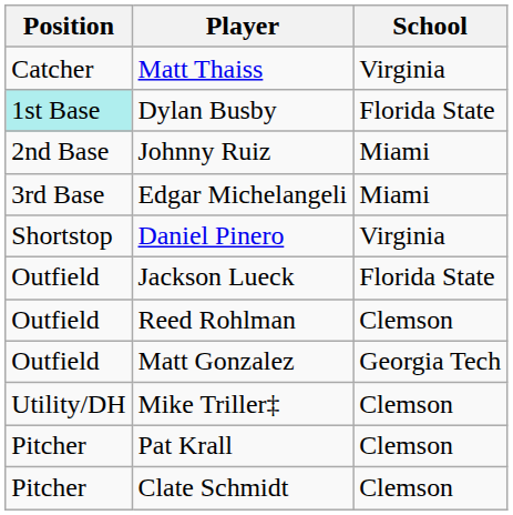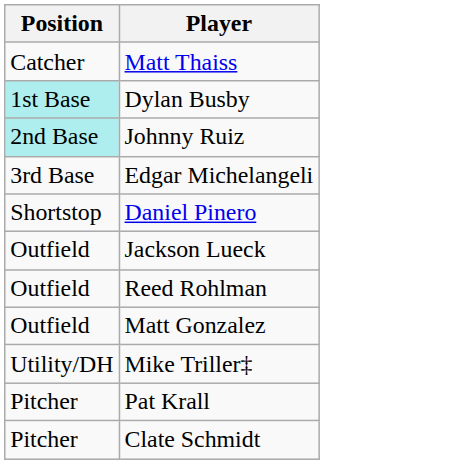 <table class="wikitable">
 <tr>
 <th>Position</th>
 <th>Player</th>
-<th>School</th>
 </tr>
 <tr>
 <td>Catcher</td>
 <td><a href='#'>Matt Thaiss</a></td>
-<td>Virginia</td>
 </tr>
 <tr>
 <td style="background: paleturquoise;">1st Base</td>
 <td>Dylan Busby</td>
-<td>Florida State</td>
 </tr>
 <tr>
-<td>2nd Base</td>
+<td style="background: paleturquoise;">2nd Base</td>
 <td>Johnny Ruiz</td>
-<td>Miami</td>
 </tr>
 <tr>
 <td>3rd Base</td>
 <td>Edgar Michelangeli</td>
-<td>Miami</td>
 </tr>
 <tr>
 <td>Shortstop</td>
 <td><a href='#'>Daniel Pinero</a></td>
-<td>Virginia</td>
 </tr>
 <tr>
 <td>Outfield</td>
 <td>Jackson Lueck</td>
-<td>Florida State</td>
 </tr>
 <tr>
 <td>Outfield</td>
 <td>Reed Rohlman</td>
-<td>Clemson</td>
 </tr>
 <tr>
 <td>Outfield</td>
 <td>Matt Gonzalez</td>
-<td>Georgia Tech</td>
 </tr>
 <tr>
 <td>Utility/DH</td>
 <td>Mike Triller‡</td>
-<td>Clemson</td>
 </tr>
 <tr>
 <td>Pitcher</td>
 <td>Pat Krall</td>
-<td>Clemson</td>
 </tr>
 <tr>
 <td>Pitcher</td>
 <td>Clate Schmidt</td>
-<td>Clemson</td>
 </tr>
 </table>
